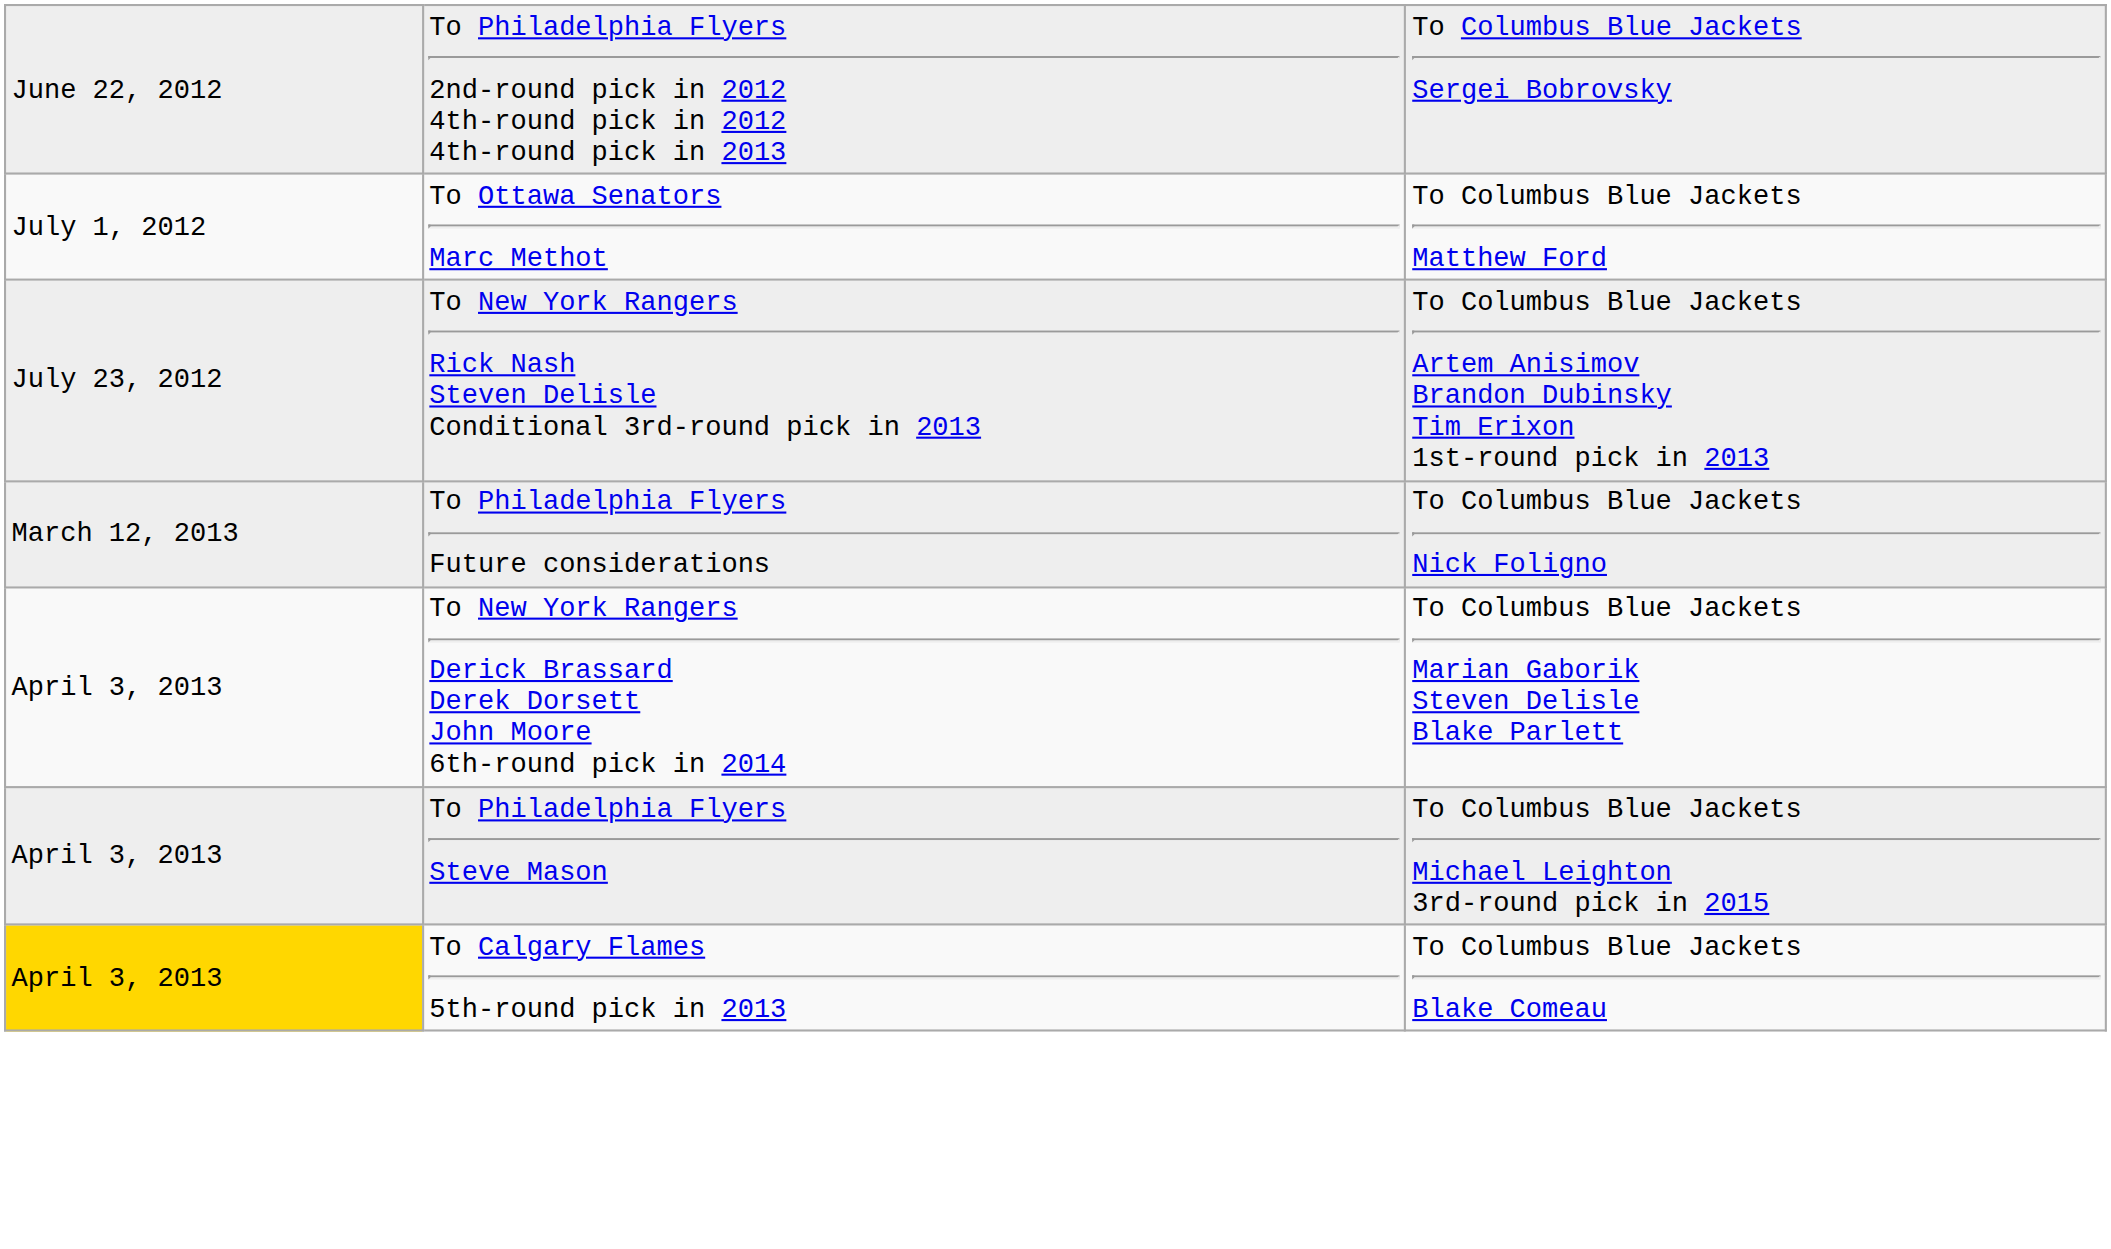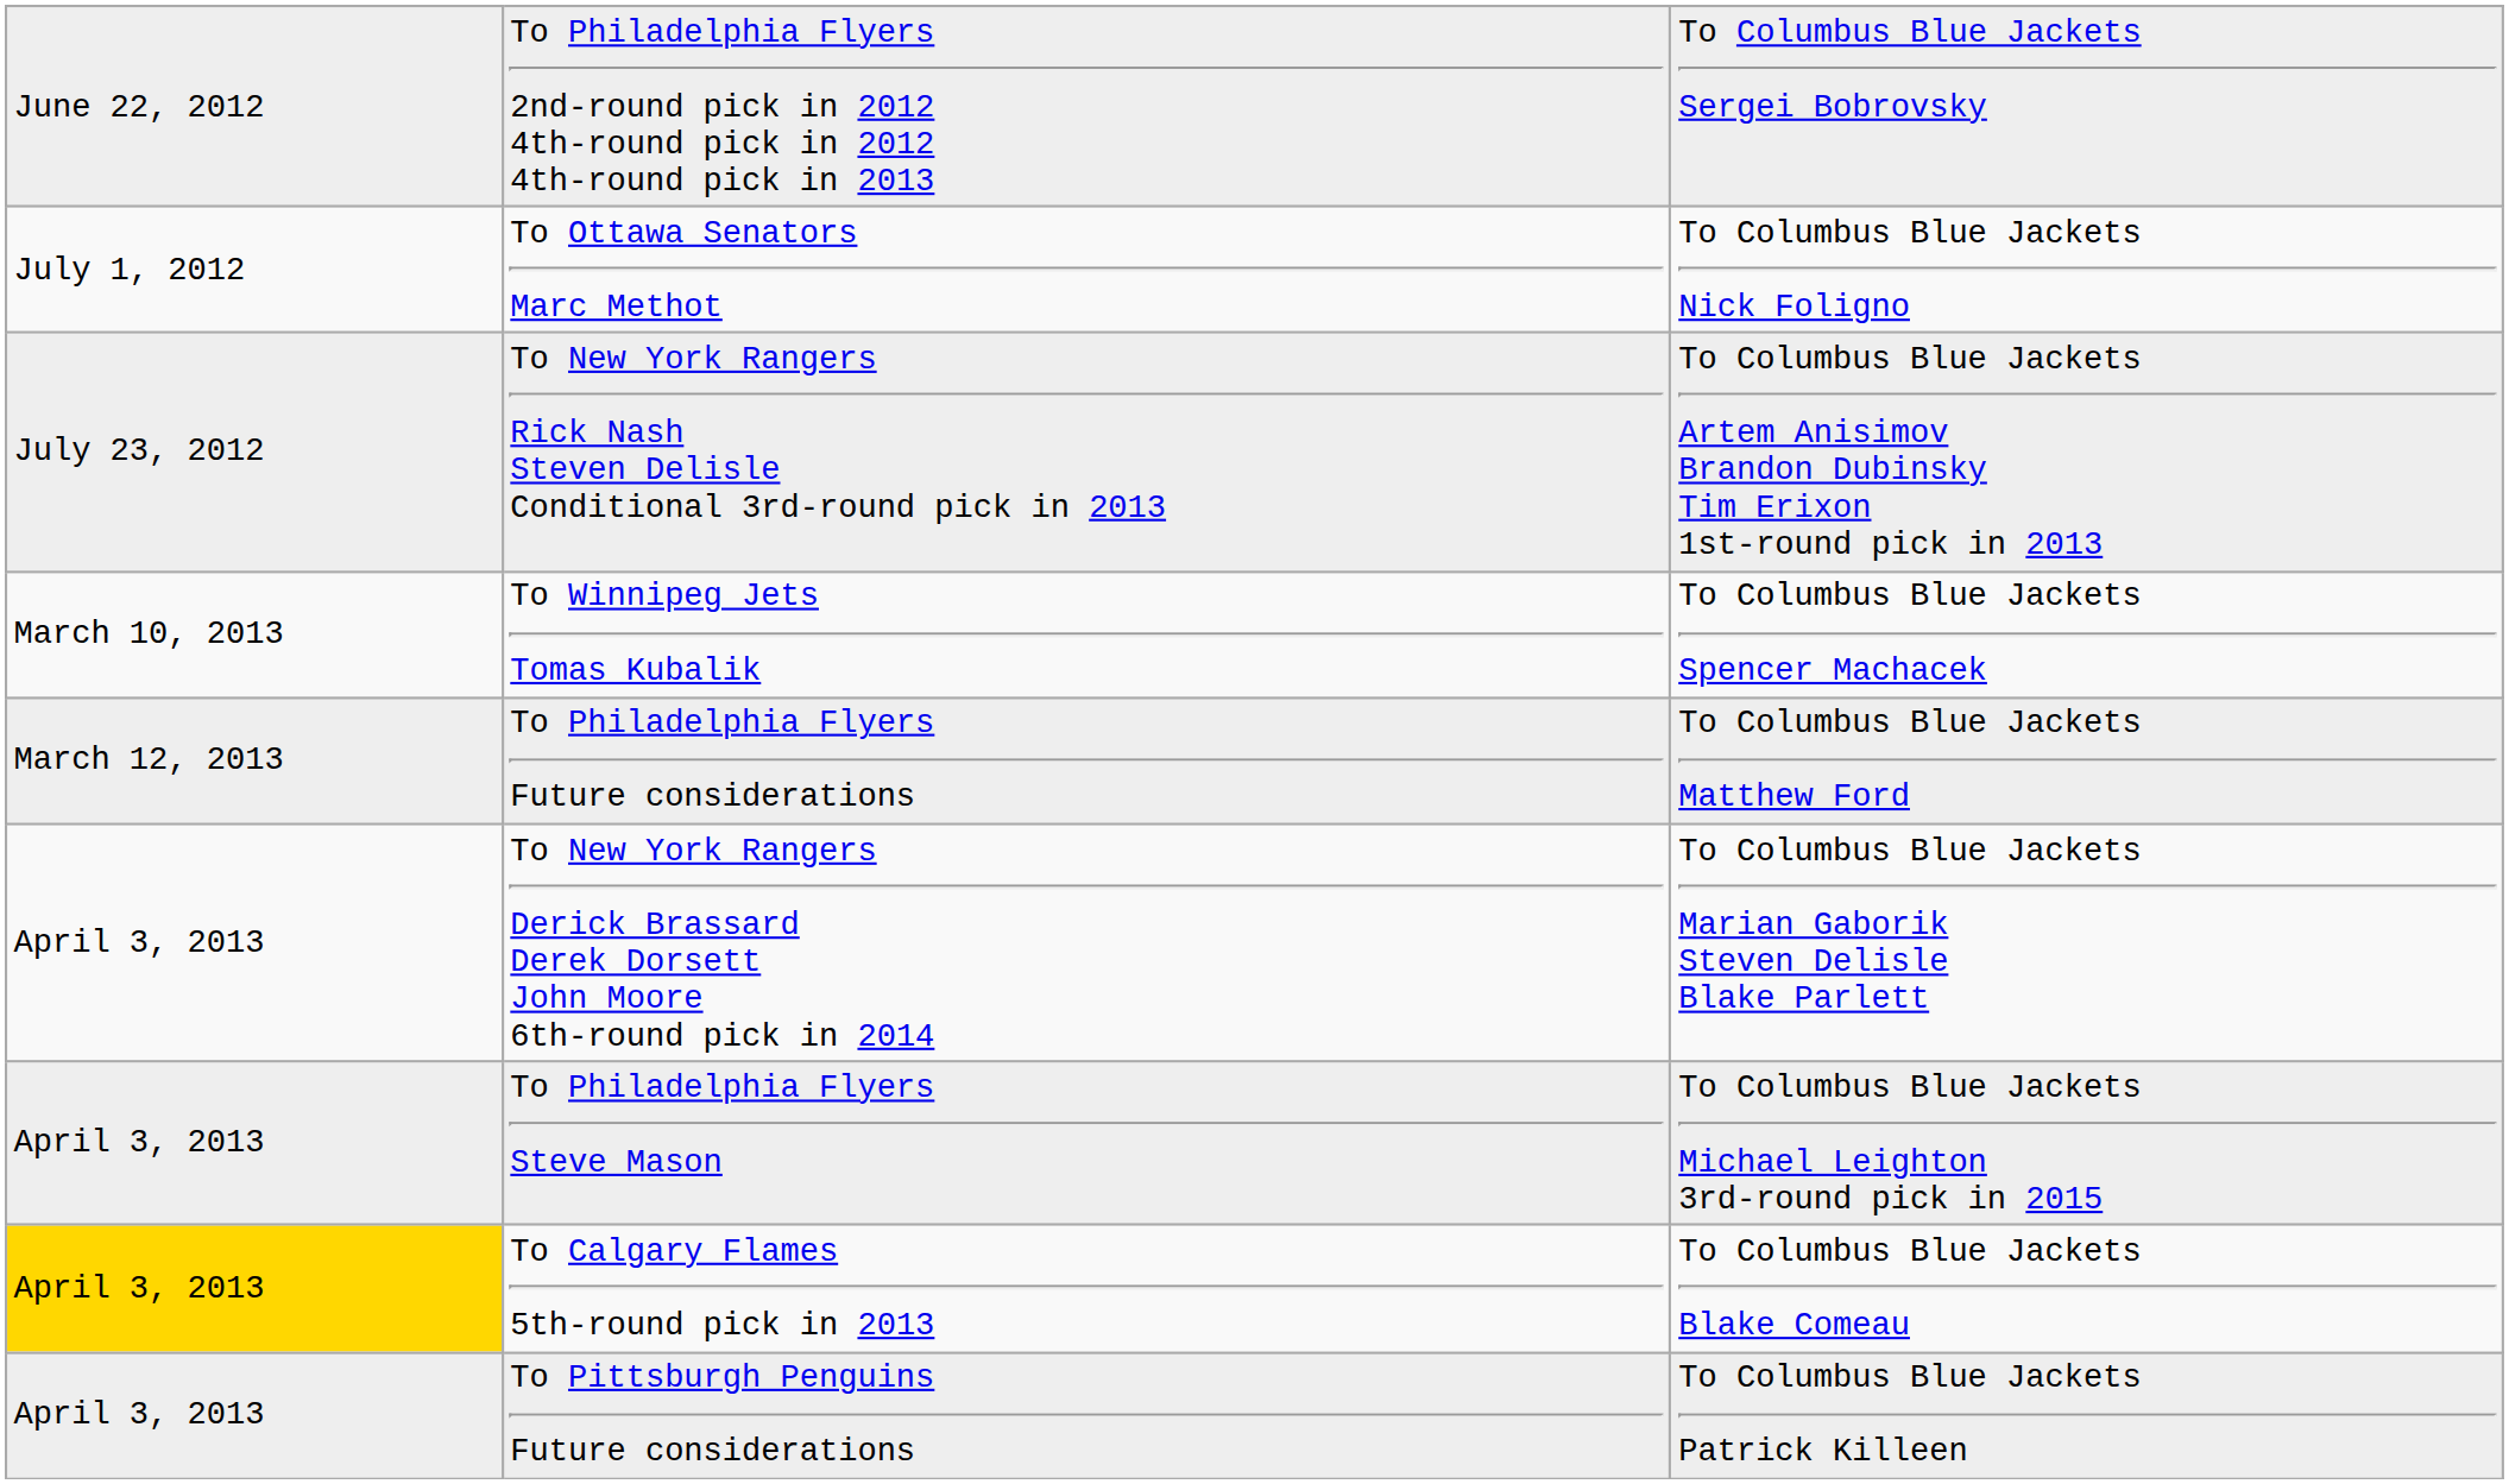 <table class="wikitable" style="border:1px solid #999999; width:80%;">
 <tr bgcolor="eeeeee">
 <td>June 22, 2012</td>
 <td valign="top">To <a href='#'>Philadelphia Flyers</a> <hr>2nd-round pick in <a href='#'>2012</a><br>4th-round pick in <a href='#'>2012</a><br>4th-round pick in <a href='#'>2013</a></td>
 <td valign="top">To <a href='#'>Columbus Blue Jackets</a> <hr><a href='#'>Sergei Bobrovsky</a></td>
 </tr>
 <tr>
 <td>July 1, 2012</td>
 <td valign="top">To <a href='#'>Ottawa Senators</a> <hr><a href='#'>Marc Methot</a></td>
-<td valign="top">To Columbus Blue Jackets <hr><a href='#'>Matthew Ford</a></td>
+<td valign="top">To Columbus Blue Jackets <hr><a href='#'>Nick Foligno</a></td>
 </tr>
 <tr bgcolor="eeeeee">
 <td>July 23, 2012</td>
 <td valign="top">To <a href='#'>New York Rangers</a> <hr><a href='#'>Rick Nash</a><br><a href='#'>Steven Delisle</a><br>Conditional 3rd-round pick in <a href='#'>2013</a></td>
 <td valign="top">To Columbus Blue Jackets <hr><a href='#'>Artem Anisimov</a><br><a href='#'>Brandon Dubinsky</a><br><a href='#'>Tim Erixon</a><br>1st-round pick in <a href='#'>2013</a></td>
 </tr>
+<tr>
+<td>March 10, 2013</td>
+<td valign="top">To <a href='#'>Winnipeg Jets</a> <hr><a href='#'>Tomas Kubalik</a></td>
+<td valign="top">To Columbus Blue Jackets <hr><a href='#'>Spencer Machacek</a></td>
+</tr>
 <tr bgcolor="eeeeee">
 <td>March 12, 2013</td>
 <td valign="top">To <a href='#'>Philadelphia Flyers</a> <hr>Future considerations</td>
-<td valign="top">To Columbus Blue Jackets <hr><a href='#'>Nick Foligno</a></td>
+<td valign="top">To Columbus Blue Jackets <hr><a href='#'>Matthew Ford</a></td>
 </tr>
 <tr>
 <td>April 3, 2013</td>
 <td valign="top">To <a href='#'>New York Rangers</a> <hr><a href='#'>Derick Brassard</a><br><a href='#'>Derek Dorsett</a><br><a href='#'>John Moore</a><br>6th-round pick in <a href='#'>2014</a></td>
 <td valign="top">To Columbus Blue Jackets <hr><a href='#'>Marian Gaborik</a><br><a href='#'>Steven Delisle</a><br><a href='#'>Blake Parlett</a></td>
 </tr>
 <tr bgcolor="eeeeee">
 <td>April 3, 2013</td>
 <td valign="top">To <a href='#'>Philadelphia Flyers</a> <hr><a href='#'>Steve Mason</a></td>
 <td valign="top">To Columbus Blue Jackets <hr><a href='#'>Michael Leighton</a><br>3rd-round pick in <a href='#'>2015</a></td>
 </tr>
 <tr>
 <td style="background: gold;">April 3, 2013</td>
 <td valign="top">To <a href='#'>Calgary Flames</a> <hr>5th-round pick in <a href='#'>2013</a></td>
 <td valign="top">To Columbus Blue Jackets <hr><a href='#'>Blake Comeau</a></td>
 </tr>
+<tr bgcolor="eeeeee">
+<td>April 3, 2013</td>
+<td valign="top">To <a href='#'>Pittsburgh Penguins</a> <hr>Future considerations</td>
+<td valign="top">To Columbus Blue Jackets <hr>Patrick Killeen</td>
+</tr>
 </table>
